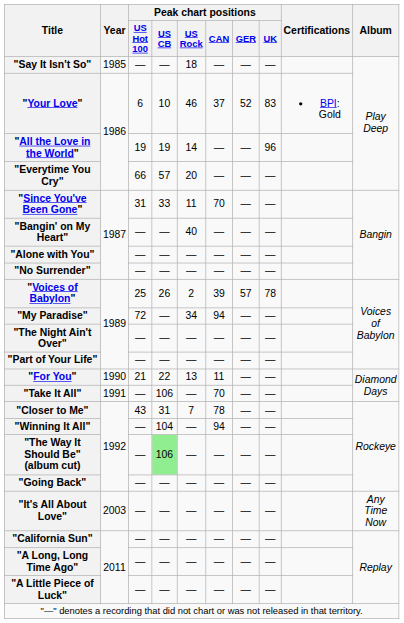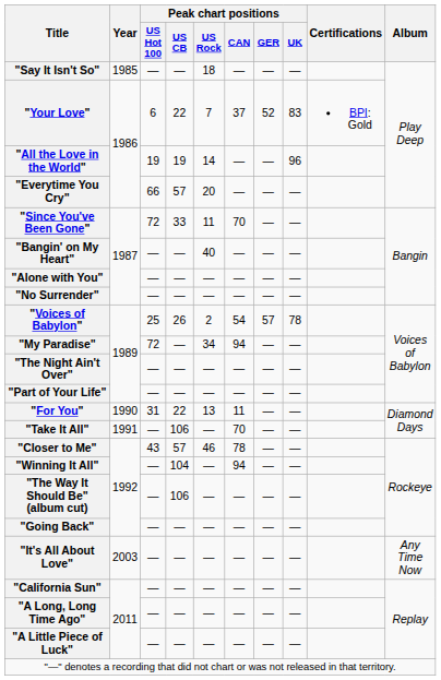 <table class="wikitable plainrowheaders" style="text-align:center;">
 <tr>
 <th scope="col" rowspan="2" style="width:18em;">Title</th>
 <th scope="col" rowspan="2">Year</th>
 <th scope="col" colspan="6">Peak chart positions</th>
 <th scope="col" rowspan="2">Certifications</th>
 <th scope="col" rowspan="2">Album</th>
 </tr>
 <tr>
 <th style="width:3em;font-size:90%"><a href='#'>US Hot 100</a><br></th>
 <th style="width:3em;font-size:90%"><a href='#'>US CB</a><br></th>
 <th style="width:3em;font-size:90%"><a href='#'>US<br>Rock</a><br></th>
 <th style="width:3em;font-size:90%"><a href='#'>CAN</a><br></th>
 <th style="width:3em;font-size:90%"><a href='#'>GER</a><br></th>
 <th style="width:3em;font-size:90%"><a href='#'>UK</a><br></th>
 </tr>
 <tr>
 <th scope="row">"Say It Isn't So"</th>
 <td>1985</td>
 <td>—</td>
 <td>—</td>
 <td>18</td>
 <td>—</td>
 <td>—</td>
 <td>—</td>
 <td></td>
 <td rowspan="4"><em>Play Deep</em></td>
 </tr>
 <tr>
 <th scope="row">"<a href='#'>Your Love</a>"</th>
 <td rowspan="3">1986</td>
 <td>6</td>
-<td>10</td>
-<td>46</td>
+<td>22</td>
+<td>7</td>
 <td>37</td>
 <td>52</td>
 <td>83</td>
 <td><br><ul><li><a href='#'>BPI</a>: Gold</li></ul></td>
 </tr>
 <tr>
 <th scope="row">"<a href='#'>All the Love in the World</a>"</th>
 <td>19</td>
 <td>19</td>
 <td>14</td>
 <td>—</td>
 <td>—</td>
 <td>96</td>
 <td></td>
 </tr>
 <tr>
 <th scope="row">"Everytime You Cry"</th>
 <td>66</td>
 <td>57</td>
 <td>20</td>
 <td>—</td>
 <td>—</td>
 <td>—</td>
 <td></td>
 </tr>
 <tr>
 <th scope="row">"<a href='#'>Since You've Been Gone</a>"</th>
 <td rowspan="4">1987</td>
-<td>31</td>
+<td>72</td>
 <td>33</td>
 <td>11</td>
 <td>70</td>
 <td>—</td>
 <td>—</td>
 <td></td>
 <td rowspan="4"><em>Bangin</em></td>
 </tr>
 <tr>
 <th scope="row">"Bangin' on My Heart"</th>
 <td>—</td>
 <td>—</td>
 <td>40</td>
 <td>—</td>
 <td>—</td>
 <td>—</td>
 <td></td>
 </tr>
 <tr>
 <th scope="row">"Alone with You"</th>
 <td>—</td>
 <td>—</td>
 <td>—</td>
 <td>—</td>
 <td>—</td>
 <td>—</td>
 <td></td>
 </tr>
 <tr>
 <th scope="row">"No Surrender"</th>
 <td>—</td>
 <td>—</td>
 <td>—</td>
 <td>—</td>
 <td>—</td>
 <td>—</td>
 <td></td>
 </tr>
 <tr>
 <th scope="row">"<a href='#'>Voices of Babylon</a>"</th>
 <td rowspan="4">1989</td>
 <td>25</td>
 <td>26</td>
 <td>2</td>
-<td>39</td>
+<td>54</td>
 <td>57</td>
 <td>78</td>
 <td></td>
 <td rowspan="4"><em>Voices of Babylon</em></td>
 </tr>
 <tr>
 <th scope="row">"My Paradise"</th>
 <td>72</td>
 <td>—</td>
 <td>34</td>
 <td>94</td>
 <td>—</td>
 <td>—</td>
 <td></td>
 </tr>
 <tr>
 <th scope="row">"The Night Ain't Over"</th>
 <td>—</td>
 <td>—</td>
 <td>—</td>
 <td>—</td>
 <td>—</td>
 <td>—</td>
 <td></td>
 </tr>
 <tr>
 <th scope="row">"Part of Your Life"</th>
 <td>—</td>
 <td>—</td>
 <td>—</td>
 <td>—</td>
 <td>—</td>
 <td>—</td>
 <td></td>
 </tr>
 <tr>
 <th scope="row">"<a href='#'>For You</a>"</th>
 <td>1990</td>
-<td>21</td>
+<td>31</td>
 <td>22</td>
 <td>13</td>
 <td>11</td>
 <td>—</td>
 <td>—</td>
 <td></td>
 <td rowspan="2"><em>Diamond Days</em></td>
 </tr>
 <tr>
 <th scope="row">"Take It All"</th>
 <td>1991</td>
 <td>—</td>
 <td>106</td>
 <td>—</td>
 <td>70</td>
 <td>—</td>
 <td>—</td>
 <td></td>
 </tr>
 <tr>
 <th scope="row">"Closer to Me"</th>
 <td rowspan="4">1992</td>
 <td>43</td>
-<td>31</td>
-<td>7</td>
+<td>57</td>
+<td>46</td>
 <td>78</td>
 <td>—</td>
 <td>—</td>
 <td></td>
 <td rowspan="4"><em>Rockeye</em></td>
 </tr>
 <tr>
 <th scope="row">"Winning It All"</th>
 <td>—</td>
 <td>104</td>
 <td>—</td>
 <td>94</td>
 <td>—</td>
 <td>—</td>
 <td></td>
 </tr>
 <tr>
 <th scope="row">"The Way It Should Be"<br>(album cut)</th>
 <td>—</td>
-<td style="background: lightgreen;">106</td>
+<td>106</td>
 <td>—</td>
 <td>—</td>
 <td>—</td>
 <td>—</td>
 <td></td>
 </tr>
 <tr>
 <th scope="row">"Going Back"</th>
 <td>—</td>
 <td>—</td>
 <td>—</td>
 <td>—</td>
 <td>—</td>
 <td>—</td>
 <td></td>
 </tr>
 <tr>
 <th scope="row">"It's All About Love"</th>
 <td>2003</td>
 <td>—</td>
 <td>—</td>
 <td>—</td>
 <td>—</td>
 <td>—</td>
 <td>—</td>
 <td></td>
 <td><em>Any Time Now</em></td>
 </tr>
 <tr>
 <th scope="row">"California Sun"</th>
 <td rowspan="3">2011</td>
 <td>—</td>
 <td>—</td>
 <td>—</td>
 <td>—</td>
 <td>—</td>
 <td>—</td>
 <td></td>
 <td rowspan="3"><em>Replay</em></td>
 </tr>
 <tr>
 <th scope="row">"A Long, Long Time Ago"</th>
 <td>—</td>
 <td>—</td>
 <td>—</td>
 <td>—</td>
 <td>—</td>
 <td>—</td>
 <td></td>
 </tr>
 <tr>
 <th scope="row">"A Little Piece of Luck"</th>
 <td>—</td>
 <td>—</td>
 <td>—</td>
 <td>—</td>
 <td>—</td>
 <td>—</td>
 <td></td>
 </tr>
 <tr>
 <td colspan="15" style="font-size:90%">"—" denotes a recording that did not chart or was not released in that territory.</td>
 </tr>
 </table>
